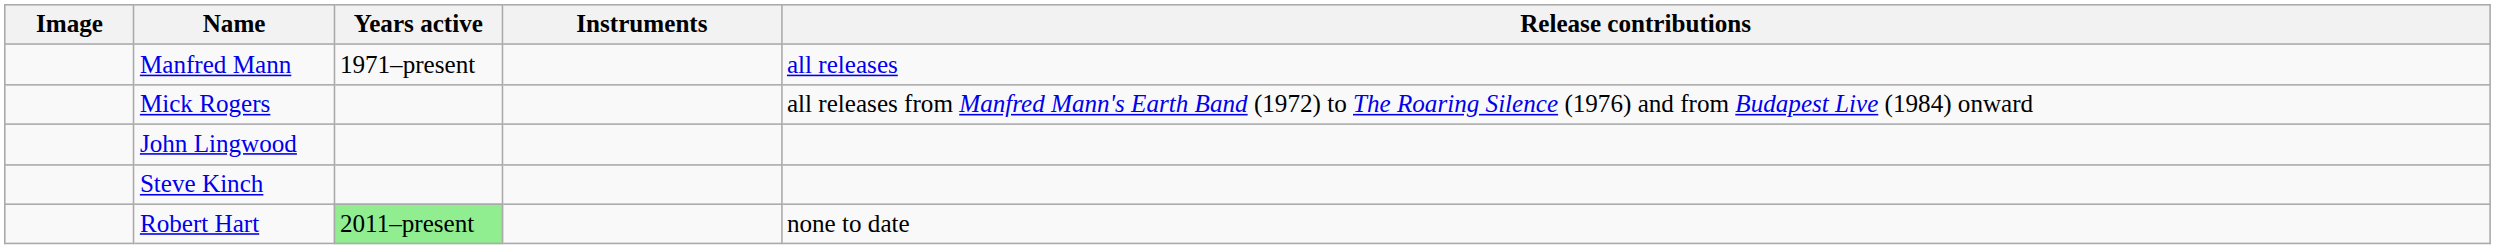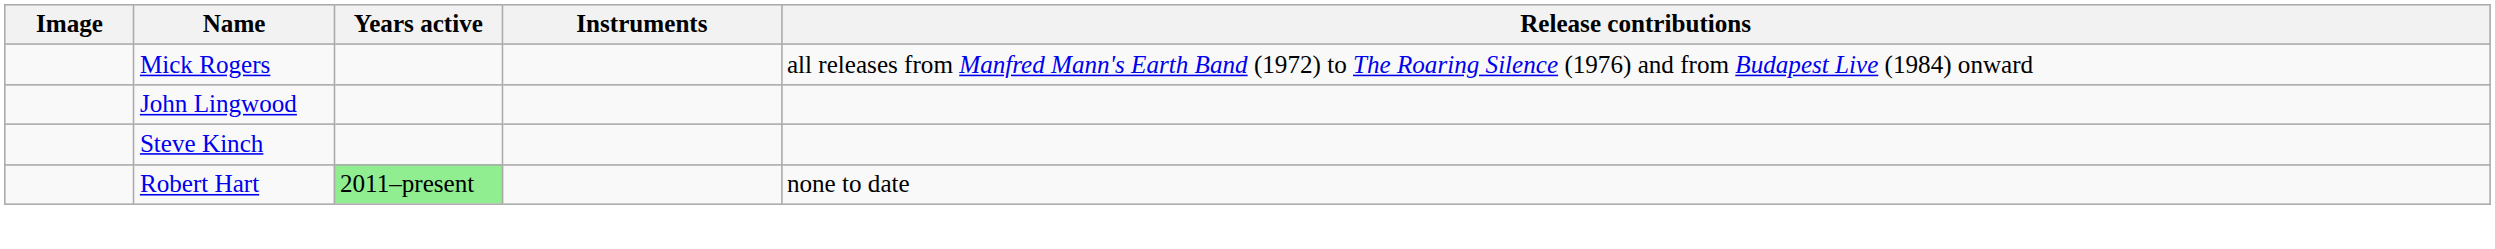 <table class="wikitable" width="100%" border="1">
 <tr>
 <th width="75">Image</th>
 <th width="120">Name</th>
 <th width="100">Years active</th>
 <th width="170">Instruments</th>
 <th>Release contributions</th>
-</tr>
-<tr>
-<td></td>
-<td><a href='#'>Manfred Mann</a></td>
-<td>1971–present</td>
-<td></td>
-<td><a href='#'>all releases</a></td>
 </tr>
 <tr>
 <td></td>
 <td><a href='#'>Mick Rogers</a></td>
 <td></td>
 <td></td>
 <td>all releases from <em><a href='#'>Manfred Mann's Earth Band</a></em> (1972) to <em><a href='#'>The Roaring Silence</a></em> (1976) and from <em><a href='#'>Budapest Live</a></em> (1984) onward</td>
 </tr>
 <tr>
 <td></td>
 <td><a href='#'>John Lingwood</a></td>
 <td></td>
 <td></td>
 <td></td>
 </tr>
 <tr>
 <td></td>
 <td><a href='#'>Steve Kinch</a></td>
 <td></td>
 <td></td>
 <td></td>
 </tr>
 <tr>
 <td></td>
 <td><a href='#'>Robert Hart</a></td>
 <td style="background: lightgreen;">2011–present</td>
 <td></td>
 <td>none to date</td>
 </tr>
 </table>
